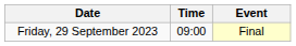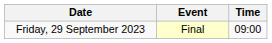 <table class = "wikitable" style="text-align:center;">
 <tr>
 <th width=220>Date</th>
+<th width=100>Event</th>
 <th width=50>Time</th>
-<th width=100>Event</th>
 </tr>
 <tr>
 <td>Friday, 29 September 2023</td>
+<td bgcolor=ffffcc>Final</td>
 <td>09:00</td>
-<td bgcolor=ffffcc>Final</td>
 </tr>
 </table>
